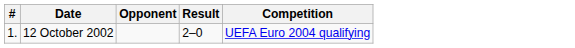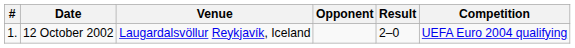 <table class="wikitable">
 <tr>
 <th>#</th>
 <th>Date</th>
+<th>Venue</th>
 <th>Opponent</th>
 <th>Result</th>
 <th>Competition</th>
 </tr>
 <tr>
 <td>1.</td>
 <td>12 October 2002</td>
+<td><a href='#'>Laugardalsvöllur</a> <a href='#'>Reykjavík</a>, Iceland</td>
 <td></td>
 <td>2–0</td>
 <td><a href='#'>UEFA Euro 2004 qualifying</a></td>
 </tr>
 </table>
